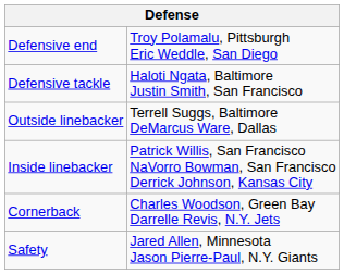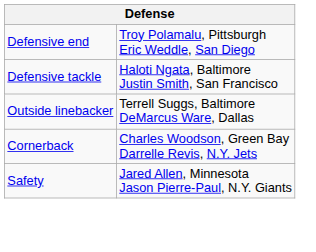 <table class="wikitable">
 <tr>
 <th colspan="2">Defense</th>
 </tr>
 <tr>
 <td><a href='#'>Defensive end</a></td>
 <td><a href='#'>Troy Polamalu</a>, Pittsburgh<br><a href='#'>Eric Weddle</a>, <a href='#'>San Diego</a></td>
 </tr>
 <tr>
 <td><a href='#'>Defensive tackle</a></td>
 <td><a href='#'>Haloti Ngata</a>, Baltimore<br><a href='#'>Justin Smith</a>, San Francisco</td>
 </tr>
 <tr>
 <td><a href='#'>Outside linebacker</a></td>
 <td>Terrell Suggs, Baltimore<br><a href='#'>DeMarcus Ware</a>, Dallas</td>
 </tr>
 <tr>
-<td><a href='#'>Inside linebacker</a></td>
-<td><a href='#'>Patrick Willis</a>, San Francisco<br><a href='#'>NaVorro Bowman</a>, San Francisco<br><a href='#'>Derrick Johnson</a>, <a href='#'>Kansas City</a></td>
-</tr>
-<tr>
 <td><a href='#'>Cornerback</a></td>
 <td><a href='#'>Charles Woodson</a>, Green Bay<br><a href='#'>Darrelle Revis</a>, <a href='#'>N.Y. Jets</a></td>
 </tr>
 <tr>
 <td><a href='#'>Safety</a></td>
 <td><a href='#'>Jared Allen</a>, Minnesota<br><a href='#'>Jason Pierre-Paul</a>, N.Y. Giants</td>
 </tr>
 </table>
